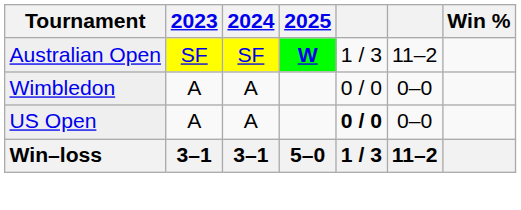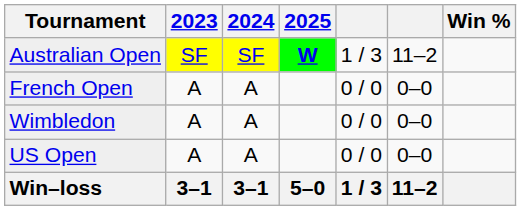 <table class=wikitable style=text-align:center;>
 <tr>
 <th>Tournament</th>
 <th><a href='#'>2023</a></th>
 <th><a href='#'>2024</a></th>
 <th><a href='#'>2025</a></th>
 <th></th>
 <th></th>
 <th>Win %</th>
 </tr>
 <tr>
 <td style=background:#efefef;text-align:left><a href='#'>Australian Open</a></td>
 <td style=background:yellow><a href='#'>SF</a></td>
 <td style=background:yellow><a href='#'>SF</a></td>
 <td style=background:lime><strong><a href='#'>W</a></strong></td>
 <td>1 / 3</td>
 <td>11–2</td>
 <td></td>
 </tr>
 <tr>
+<td style=background:#efefef;text-align:left><a href='#'>French Open</a></td>
+<td>A</td>
+<td>A</td>
+<td></td>
+<td>0 / 0</td>
+<td>0–0</td>
+<td></td>
+</tr>
+<tr>
 <td style=background:#efefef;text-align:left><a href='#'>Wimbledon</a></td>
 <td>A</td>
 <td>A</td>
 <td></td>
 <td>0 / 0</td>
 <td>0–0</td>
 <td></td>
 </tr>
 <tr>
 <td style=background:#efefef;text-align:left><a href='#'>US Open</a></td>
 <td>A</td>
 <td>A</td>
 <td></td>
-<td><strong>0 / 0</strong></td>
+<td>0 / 0</td>
 <td>0–0</td>
 <td></td>
 </tr>
 <tr>
 <th style=text-align:left>Win–loss</th>
 <th>3–1</th>
 <th>3–1</th>
 <th>5–0</th>
 <th>1 / 3</th>
 <th>11–2</th>
 <th></th>
 </tr>
 </table>
